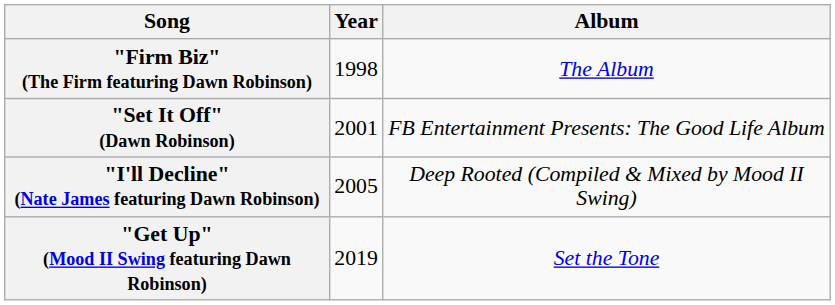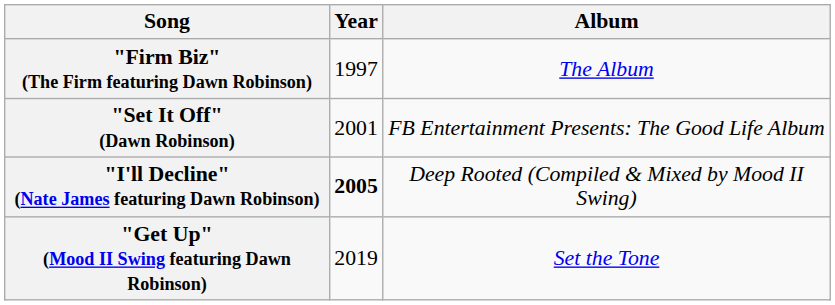 <table class="wikitable plainrowheaders"  style="text-align:center;" border="1">
 <tr>
 <th scope="col">Song</th>
 <th scope="col">Year</th>
 <th scope="col">Album</th>
 </tr>
 <tr>
 <th scope="row">"Firm Biz"<br><small>(The Firm featuring Dawn Robinson)</small></th>
-<td>1998</td>
+<td>1997</td>
 <td><em><a href='#'>The Album</a></em></td>
 </tr>
 <tr>
 <th scope="row">"Set It Off"<br><small>(Dawn Robinson)</small></th>
 <td>2001</td>
 <td><em>FB Entertainment Presents: The Good Life Album</em></td>
 </tr>
 <tr>
 <th scope="row">"I'll Decline"<br><small>(<a href='#'>Nate James</a> featuring Dawn Robinson)</small></th>
-<td>2005</td>
+<td><strong>2005</strong></td>
 <td><em>Deep Rooted (Compiled & Mixed by Mood II Swing)</em></td>
 </tr>
 <tr>
 <th scope="row">"Get Up"<br><small>(<a href='#'>Mood II Swing</a> featuring Dawn Robinson)</small></th>
 <td>2019</td>
 <td><em><a href='#'>Set the Tone</a></em></td>
 </tr>
 </table>
